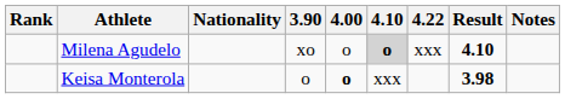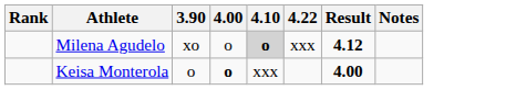 <table class="wikitable sortable" style="text-align:center">
 <tr>
 <th>Rank</th>
 <th>Athlete</th>
-<th>Nationality</th>
 <th>3.90</th>
 <th>4.00</th>
 <th>4.10</th>
 <th>4.22</th>
 <th>Result</th>
 <th>Notes</th>
 </tr>
 <tr>
 <td></td>
 <td align="left"><a href='#'>Milena Agudelo</a></td>
-<td align=left></td>
 <td>xo</td>
 <td>o</td>
 <td style="background: lightgrey;"><strong>o</strong></td>
 <td>xxx</td>
-<td><strong>4.10</strong></td>
+<td><strong>4.12</strong></td>
 <td></td>
 </tr>
 <tr>
 <td></td>
 <td align="left"><a href='#'>Keisa Monterola</a></td>
-<td align=left></td>
 <td>o</td>
 <td><strong>o</strong></td>
 <td>xxx</td>
 <td></td>
-<td><strong>3.98</strong></td>
+<td><strong>4.00</strong></td>
 <td></td>
 </tr>
 </table>
